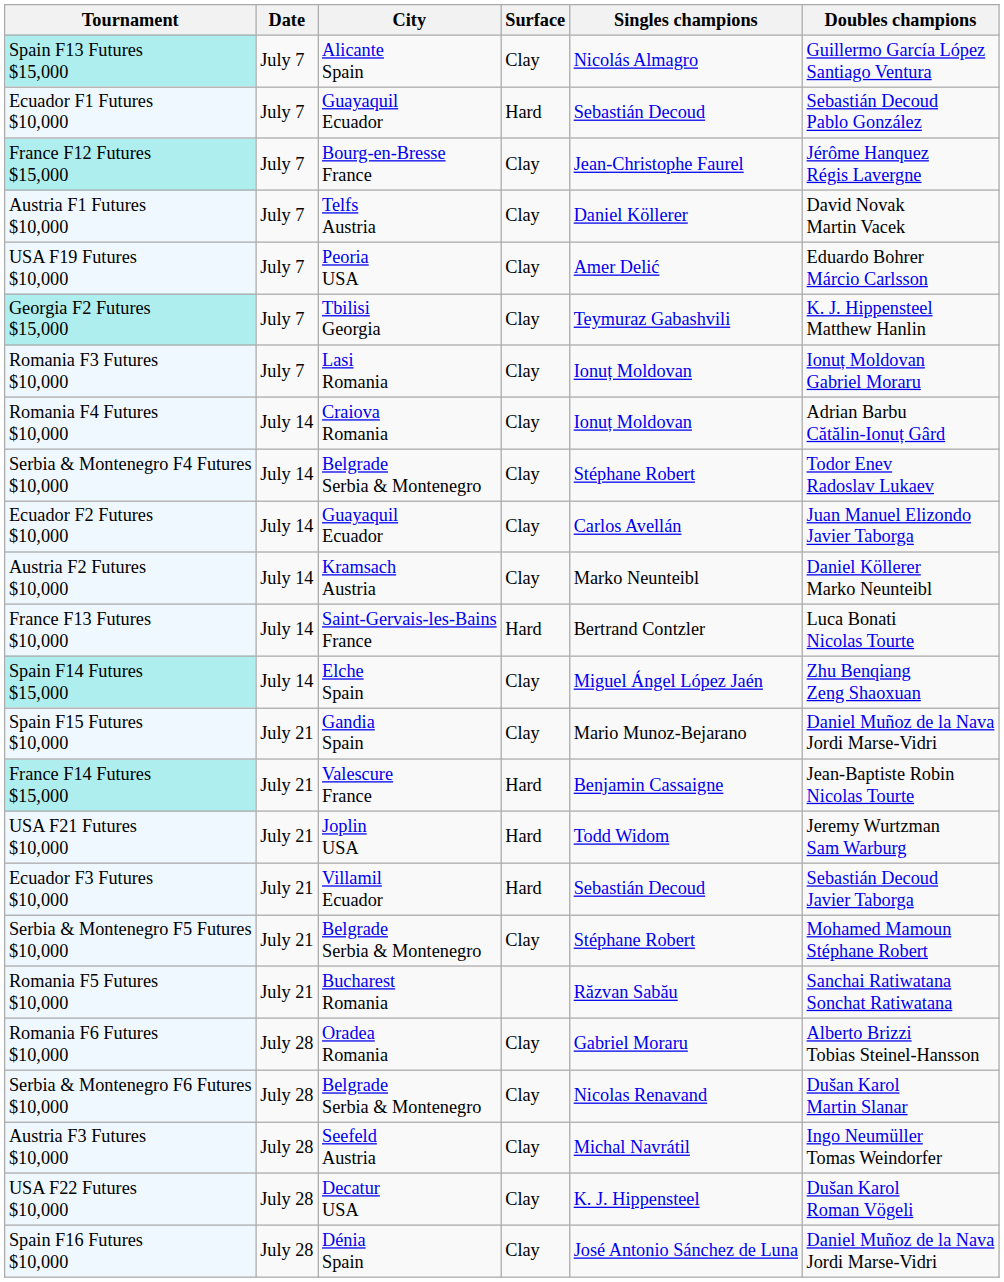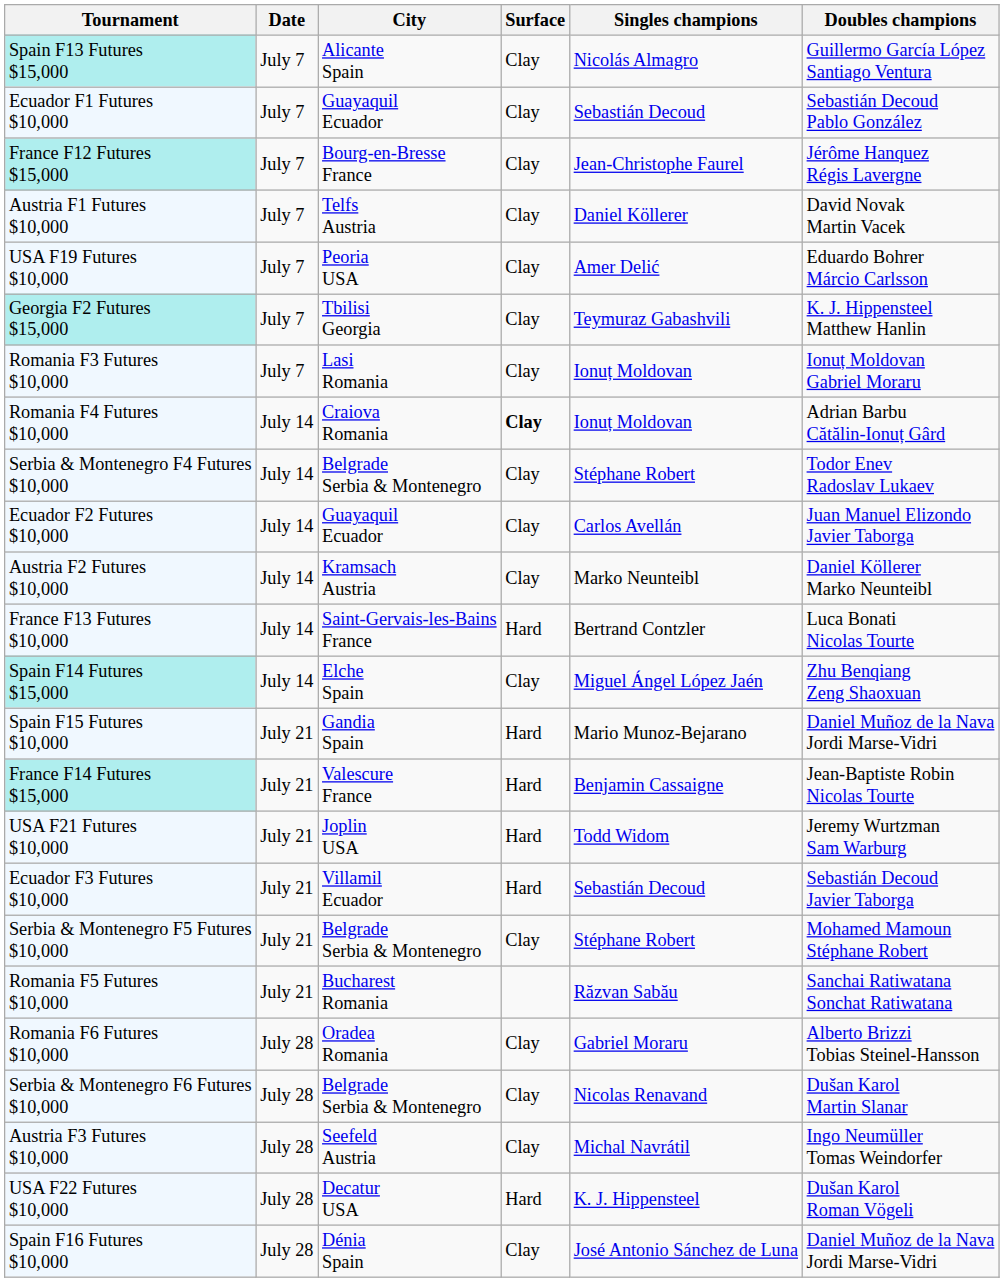 <table class="sortable wikitable" style="font-size:90%">
 <tr>
 <th>Tournament</th>
 <th>Date</th>
 <th>City</th>
 <th>Surface</th>
 <th>Singles champions</th>
 <th>Doubles champions</th>
 </tr>
 <tr>
 <td style="background:#afeeee;">Spain F13 Futures<br>$15,000</td>
 <td>July 7</td>
 <td><a href='#'>Alicante</a><br>Spain</td>
 <td>Clay</td>
 <td> <a href='#'>Nicolás Almagro</a></td>
 <td> <a href='#'>Guillermo García López</a> <br> <a href='#'>Santiago Ventura</a></td>
 </tr>
 <tr>
 <td style="background:#f0f8ff;">Ecuador F1 Futures<br>$10,000</td>
 <td>July 7</td>
 <td><a href='#'>Guayaquil</a><br>Ecuador</td>
-<td>Hard</td>
+<td>Clay</td>
 <td> <a href='#'>Sebastián Decoud</a></td>
 <td> <a href='#'>Sebastián Decoud</a> <br> <a href='#'>Pablo González</a></td>
 </tr>
 <tr>
 <td style="background:#afeeee;">France F12 Futures<br>$15,000</td>
 <td>July 7</td>
 <td><a href='#'>Bourg-en-Bresse</a><br>France</td>
 <td>Clay</td>
 <td> <a href='#'>Jean-Christophe Faurel</a></td>
 <td> <a href='#'>Jérôme Hanquez</a> <br> <a href='#'>Régis Lavergne</a></td>
 </tr>
 <tr>
 <td style="background:#f0f8ff;">Austria F1 Futures<br>$10,000</td>
 <td>July 7</td>
 <td><a href='#'>Telfs</a><br>Austria</td>
 <td>Clay</td>
 <td> <a href='#'>Daniel Köllerer</a></td>
 <td> David Novak <br> Martin Vacek</td>
 </tr>
 <tr>
 <td style="background:#f0f8ff;">USA F19 Futures<br>$10,000</td>
 <td>July 7</td>
 <td><a href='#'>Peoria</a><br>USA</td>
 <td>Clay</td>
 <td> <a href='#'>Amer Delić</a></td>
 <td> Eduardo Bohrer <br> <a href='#'>Márcio Carlsson</a></td>
 </tr>
 <tr>
 <td style="background:#afeeee;">Georgia F2 Futures<br>$15,000</td>
 <td>July 7</td>
 <td><a href='#'>Tbilisi</a><br>Georgia</td>
 <td>Clay</td>
 <td> <a href='#'>Teymuraz Gabashvili</a></td>
 <td> <a href='#'>K. J. Hippensteel</a> <br> Matthew Hanlin</td>
 </tr>
 <tr>
 <td style="background:#f0f8ff;">Romania F3 Futures<br>$10,000</td>
 <td>July 7</td>
 <td><a href='#'>Lasi</a><br>Romania</td>
 <td>Clay</td>
 <td> <a href='#'>Ionuț Moldovan</a></td>
 <td> <a href='#'>Ionuț Moldovan</a> <br> <a href='#'>Gabriel Moraru</a></td>
 </tr>
 <tr>
 <td style="background:#f0f8ff;">Romania F4 Futures<br>$10,000</td>
 <td>July 14</td>
 <td><a href='#'>Craiova</a><br>Romania</td>
-<td>Clay</td>
+<td><strong>Clay</strong></td>
 <td> <a href='#'>Ionuț Moldovan</a></td>
 <td> Adrian Barbu <br> <a href='#'>Cătălin-Ionuț Gârd</a></td>
 </tr>
 <tr>
 <td style="background:#f0f8ff;">Serbia & Montenegro F4 Futures<br>$10,000</td>
 <td>July 14</td>
 <td><a href='#'>Belgrade</a><br>Serbia & Montenegro</td>
 <td>Clay</td>
 <td> <a href='#'>Stéphane Robert</a></td>
 <td> <a href='#'>Todor Enev</a> <br> <a href='#'>Radoslav Lukaev</a></td>
 </tr>
 <tr>
 <td style="background:#f0f8ff;">Ecuador F2 Futures<br>$10,000</td>
 <td>July 14</td>
 <td><a href='#'>Guayaquil</a><br>Ecuador</td>
 <td>Clay</td>
 <td> <a href='#'>Carlos Avellán</a></td>
 <td> <a href='#'>Juan Manuel Elizondo</a> <br> <a href='#'>Javier Taborga</a></td>
 </tr>
 <tr>
 <td style="background:#f0f8ff;">Austria F2 Futures<br>$10,000</td>
 <td>July 14</td>
 <td><a href='#'>Kramsach</a><br>Austria</td>
 <td>Clay</td>
 <td> Marko Neunteibl</td>
 <td> <a href='#'>Daniel Köllerer</a> <br> Marko Neunteibl</td>
 </tr>
 <tr>
 <td style="background:#f0f8ff;">France F13 Futures<br>$10,000</td>
 <td>July 14</td>
 <td><a href='#'>Saint-Gervais-les-Bains</a><br>France</td>
 <td>Hard</td>
 <td> Bertrand Contzler</td>
 <td> Luca Bonati <br> <a href='#'>Nicolas Tourte</a></td>
 </tr>
 <tr>
 <td style="background:#afeeee;">Spain F14 Futures<br>$15,000</td>
 <td>July 14</td>
 <td><a href='#'>Elche</a><br>Spain</td>
 <td>Clay</td>
 <td> <a href='#'>Miguel Ángel López Jaén</a></td>
 <td> <a href='#'>Zhu Benqiang</a> <br> <a href='#'>Zeng Shaoxuan</a></td>
 </tr>
 <tr>
 <td style="background:#f0f8ff;">Spain F15 Futures<br>$10,000</td>
 <td>July 21</td>
 <td><a href='#'>Gandia</a><br>Spain</td>
-<td>Clay</td>
+<td>Hard</td>
 <td> Mario Munoz-Bejarano</td>
 <td> <a href='#'>Daniel Muñoz de la Nava</a> <br> Jordi Marse-Vidri</td>
 </tr>
 <tr>
 <td style="background:#afeeee;">France F14 Futures<br>$15,000</td>
 <td>July 21</td>
 <td><a href='#'>Valescure</a><br>France</td>
 <td>Hard</td>
 <td> <a href='#'>Benjamin Cassaigne</a></td>
 <td> Jean-Baptiste Robin <br> <a href='#'>Nicolas Tourte</a></td>
 </tr>
 <tr>
 <td style="background:#f0f8ff;">USA F21 Futures<br>$10,000</td>
 <td>July 21</td>
 <td><a href='#'>Joplin</a><br>USA</td>
 <td>Hard</td>
 <td> <a href='#'>Todd Widom</a></td>
 <td> Jeremy Wurtzman <br> <a href='#'>Sam Warburg</a></td>
 </tr>
 <tr>
 <td style="background:#f0f8ff;">Ecuador F3 Futures<br>$10,000</td>
 <td>July 21</td>
 <td><a href='#'>Villamil</a><br>Ecuador</td>
 <td>Hard</td>
 <td> <a href='#'>Sebastián Decoud</a></td>
 <td> <a href='#'>Sebastián Decoud</a> <br> <a href='#'>Javier Taborga</a></td>
 </tr>
 <tr>
 <td style="background:#f0f8ff;">Serbia & Montenegro F5 Futures<br>$10,000</td>
 <td>July 21</td>
 <td><a href='#'>Belgrade</a><br>Serbia & Montenegro</td>
 <td>Clay</td>
 <td> <a href='#'>Stéphane Robert</a></td>
 <td> <a href='#'>Mohamed Mamoun</a> <br> <a href='#'>Stéphane Robert</a></td>
 </tr>
 <tr>
 <td style="background:#f0f8ff;">Romania F5 Futures<br>$10,000</td>
 <td>July 21</td>
 <td><a href='#'>Bucharest</a><br>Romania</td>
 <td></td>
 <td> <a href='#'>Răzvan Sabău</a></td>
 <td> <a href='#'>Sanchai Ratiwatana</a> <br> <a href='#'>Sonchat Ratiwatana</a></td>
 </tr>
 <tr>
 <td style="background:#f0f8ff;">Romania F6 Futures<br>$10,000</td>
 <td>July 28</td>
 <td><a href='#'>Oradea</a><br>Romania</td>
 <td>Clay</td>
 <td> <a href='#'>Gabriel Moraru</a></td>
 <td> <a href='#'>Alberto Brizzi</a> <br> Tobias Steinel-Hansson</td>
 </tr>
 <tr>
 <td style="background:#f0f8ff;">Serbia & Montenegro F6 Futures<br>$10,000</td>
 <td>July 28</td>
 <td><a href='#'>Belgrade</a><br>Serbia & Montenegro</td>
 <td>Clay</td>
 <td> <a href='#'>Nicolas Renavand</a></td>
 <td> <a href='#'>Dušan Karol</a> <br> <a href='#'>Martin Slanar</a></td>
 </tr>
 <tr>
 <td style="background:#f0f8ff;">Austria F3 Futures<br>$10,000</td>
 <td>July 28</td>
 <td><a href='#'>Seefeld</a><br>Austria</td>
 <td>Clay</td>
 <td> <a href='#'>Michal Navrátil</a></td>
 <td> <a href='#'>Ingo Neumüller</a> <br> Tomas Weindorfer</td>
 </tr>
 <tr>
 <td style="background:#f0f8ff;">USA F22 Futures<br>$10,000</td>
 <td>July 28</td>
 <td><a href='#'>Decatur</a><br>USA</td>
-<td>Clay</td>
+<td>Hard</td>
 <td> <a href='#'>K. J. Hippensteel</a></td>
 <td> <a href='#'>Dušan Karol</a> <br> <a href='#'>Roman Vögeli</a></td>
 </tr>
 <tr>
 <td style="background:#f0f8ff;">Spain F16 Futures<br>$10,000</td>
 <td>July 28</td>
 <td><a href='#'>Dénia</a><br>Spain</td>
 <td>Clay</td>
 <td> <a href='#'>José Antonio Sánchez de Luna</a></td>
 <td> <a href='#'>Daniel Muñoz de la Nava</a> <br> Jordi Marse-Vidri</td>
 </tr>
 </table>
